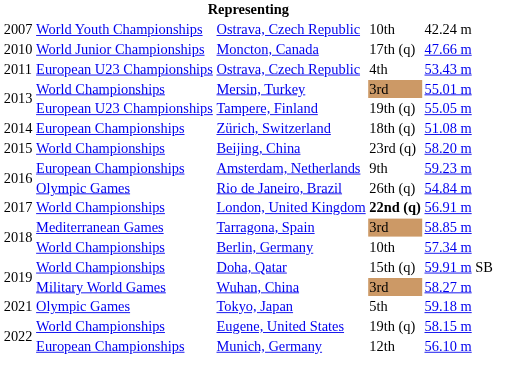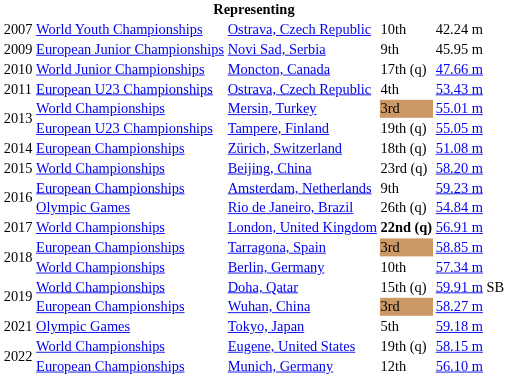 <table>
 <tr>
 <th colspan="5">Representing </th>
 </tr>
 <tr>
 <td>2007</td>
 <td><a href='#'>World Youth Championships</a></td>
 <td><a href='#'>Ostrava, Czech Republic</a></td>
 <td>10th</td>
 <td>42.24 m</td>
+</tr>
+<tr>
+<td>2009</td>
+<td><a href='#'>European Junior Championships</a></td>
+<td><a href='#'>Novi Sad, Serbia</a></td>
+<td>9th</td>
+<td>45.95 m</td>
 </tr>
 <tr>
 <td>2010</td>
 <td><a href='#'>World Junior Championships</a></td>
 <td><a href='#'>Moncton, Canada</a></td>
 <td>17th (q)</td>
 <td><a href='#'>47.66 m</a></td>
 </tr>
 <tr>
 <td>2011</td>
 <td><a href='#'>European U23 Championships</a></td>
 <td><a href='#'>Ostrava, Czech Republic</a></td>
 <td>4th</td>
 <td><a href='#'>53.43 m</a></td>
 </tr>
 <tr>
 <td rowspan=2>2013</td>
 <td><a href='#'>World Championships</a></td>
 <td><a href='#'>Mersin, Turkey</a></td>
 <td bgcolor=cc9966>3rd</td>
 <td><a href='#'>55.01 m</a></td>
 </tr>
 <tr>
 <td><a href='#'>European U23 Championships</a></td>
 <td><a href='#'>Tampere, Finland</a></td>
 <td>19th (q)</td>
 <td><a href='#'>55.05 m</a></td>
 </tr>
 <tr>
 <td>2014</td>
 <td><a href='#'>European Championships</a></td>
 <td><a href='#'>Zürich, Switzerland</a></td>
 <td>18th (q)</td>
 <td><a href='#'>51.08 m</a></td>
 </tr>
 <tr>
 <td>2015</td>
 <td><a href='#'>World Championships</a></td>
 <td><a href='#'>Beijing, China</a></td>
 <td>23rd (q)</td>
 <td><a href='#'>58.20 m</a></td>
 </tr>
 <tr>
 <td rowspan=2>2016</td>
 <td><a href='#'>European Championships</a></td>
 <td><a href='#'>Amsterdam, Netherlands</a></td>
 <td>9th</td>
 <td><a href='#'>59.23 m</a></td>
 </tr>
 <tr>
 <td><a href='#'>Olympic Games</a></td>
 <td><a href='#'>Rio de Janeiro, Brazil</a></td>
 <td>26th (q)</td>
 <td><a href='#'>54.84 m</a></td>
 </tr>
 <tr>
 <td>2017</td>
 <td><a href='#'>World Championships</a></td>
 <td><a href='#'>London, United Kingdom</a></td>
 <td><strong>22nd (q)</strong></td>
 <td><a href='#'>56.91 m</a></td>
 </tr>
 <tr>
 <td rowspan=2>2018</td>
-<td><a href='#'>Mediterranean Games</a></td>
+<td><a href='#'>European Championships</a></td>
 <td><a href='#'>Tarragona, Spain</a></td>
 <td bgcolor=cc9966>3rd</td>
 <td><a href='#'>58.85 m</a></td>
 </tr>
 <tr>
 <td><a href='#'>World Championships</a></td>
 <td><a href='#'>Berlin, Germany</a></td>
 <td>10th</td>
 <td><a href='#'>57.34 m</a></td>
 </tr>
 <tr>
 <td rowspan=2>2019</td>
 <td><a href='#'>World Championships</a></td>
 <td><a href='#'>Doha, Qatar</a></td>
 <td>15th (q)</td>
 <td><a href='#'>59.91 m</a> SB</td>
 </tr>
 <tr>
-<td><a href='#'>Military World Games</a></td>
+<td><a href='#'>European Championships</a></td>
 <td><a href='#'>Wuhan, China</a></td>
 <td bgcolor=cc9966>3rd</td>
 <td><a href='#'>58.27 m</a></td>
 </tr>
 <tr>
 <td>2021</td>
 <td><a href='#'>Olympic Games</a></td>
 <td><a href='#'>Tokyo, Japan</a></td>
 <td>5th</td>
 <td><a href='#'>59.18 m</a></td>
 </tr>
 <tr>
 <td rowspan=2>2022</td>
 <td><a href='#'>World Championships</a></td>
 <td><a href='#'>Eugene, United States</a></td>
 <td>19th (q)</td>
 <td><a href='#'>58.15 m</a></td>
 </tr>
 <tr>
 <td><a href='#'>European Championships</a></td>
 <td><a href='#'>Munich, Germany</a></td>
 <td>12th</td>
 <td><a href='#'>56.10 m</a></td>
 </tr>
 </table>
